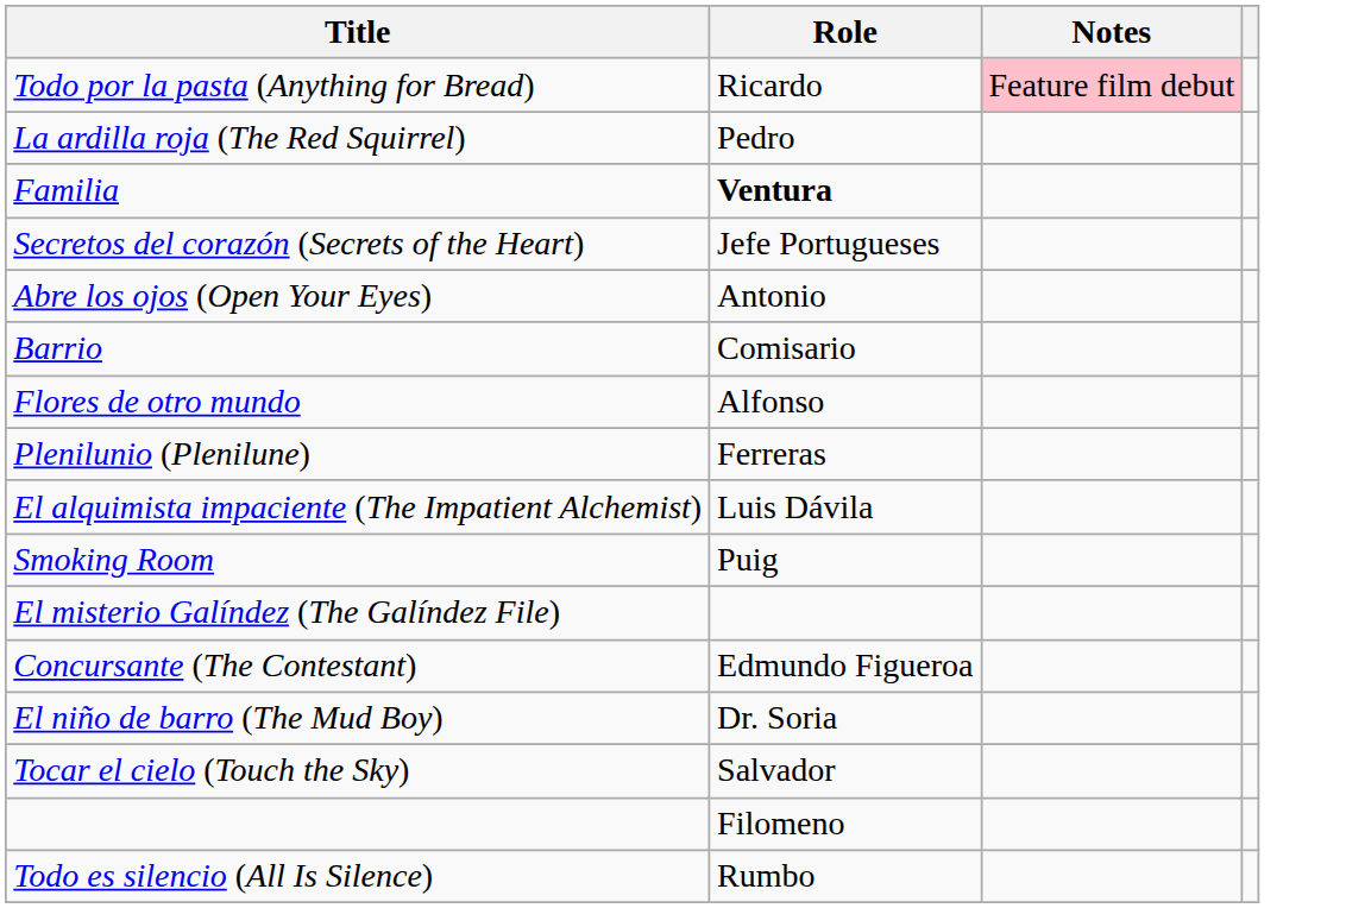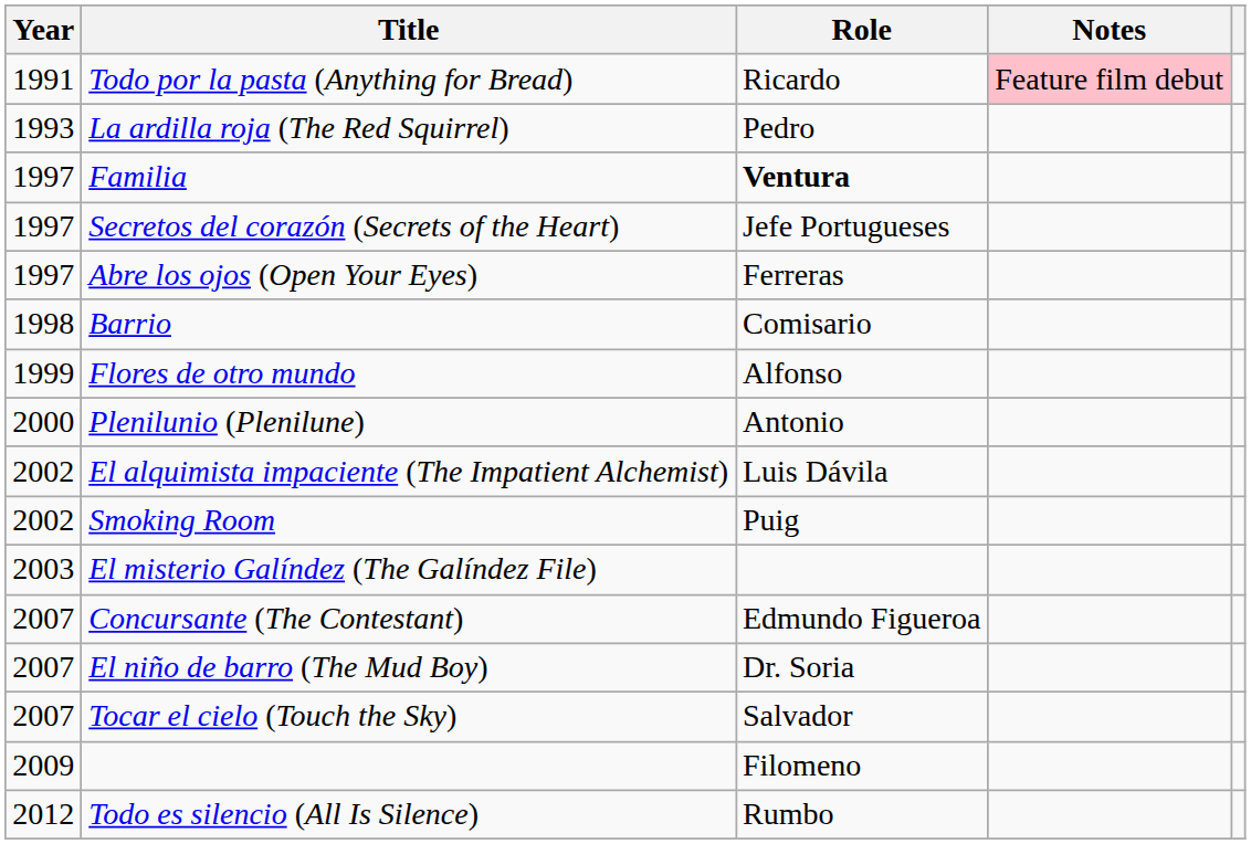 <table class="wikitable sortable">
 <tr>
+<th>Year</th>
 <th>Title</th>
 <th>Role</th>
 <th class="unsortable">Notes</th>
 <th></th>
 </tr>
 <tr>
+<td align = "center">1991</td>
 <td><em><a href='#'>Todo por la pasta</a></em> (<em>Anything for Bread</em>)</td>
 <td>Ricardo</td>
 <td style="background: pink;">Feature film debut</td>
 <td align = "center"></td>
 </tr>
 <tr>
+<td align = "center">1993</td>
 <td><em><a href='#'>La ardilla roja</a></em> (<em>The Red Squirrel</em>)</td>
 <td>Pedro</td>
 <td></td>
 <td align = "center"></td>
 </tr>
 <tr>
+<td align = "center">1997</td>
 <td><em><a href='#'>Familia</a></em></td>
 <td><strong>Ventura</strong></td>
 <td></td>
 <td align = "center"></td>
 </tr>
 <tr>
+<td align = "center">1997</td>
 <td><em><a href='#'>Secretos del corazón</a></em> (<em>Secrets of the Heart</em>)</td>
 <td>Jefe Portugueses</td>
 <td></td>
 <td align = "center"></td>
 </tr>
 <tr>
+<td align = "center">1997</td>
 <td><em><a href='#'>Abre los ojos</a></em> (<em>Open Your Eyes</em>)</td>
-<td>Antonio</td>
+<td>Ferreras</td>
 <td></td>
 <td align = "center"></td>
 </tr>
 <tr>
+<td align = "center">1998</td>
 <td><em><a href='#'>Barrio</a></em></td>
 <td>Comisario</td>
 <td></td>
 <td align = "center"></td>
 </tr>
 <tr>
+<td align = "center">1999</td>
 <td><em><a href='#'>Flores de otro mundo</a></em></td>
 <td>Alfonso</td>
 <td></td>
 <td align = "center"></td>
 </tr>
 <tr>
+<td align = "center">2000</td>
 <td><em><a href='#'>Plenilunio</a></em> (<em>Plenilune</em>)</td>
-<td>Ferreras</td>
+<td>Antonio</td>
 <td></td>
 <td align = "center"></td>
 </tr>
 <tr>
+<td align = "center">2002</td>
 <td><em><a href='#'>El alquimista impaciente</a></em> (<em>The Impatient Alchemist</em>)</td>
 <td>Luis Dávila</td>
 <td></td>
 <td align = "center"></td>
 </tr>
 <tr>
+<td align = "center">2002</td>
 <td><em><a href='#'>Smoking Room</a></em></td>
 <td>Puig</td>
 <td></td>
 <td align = "center"></td>
 </tr>
 <tr>
+<td align = "center">2003</td>
 <td><em><a href='#'>El misterio Galíndez</a></em> (<em>The Galíndez File</em>)</td>
 <td></td>
 <td></td>
 <td align = "center"></td>
 </tr>
 <tr>
+<td align = "center">2007</td>
 <td><em><a href='#'>Concursante</a></em> (<em>The Contestant</em>)</td>
 <td>Edmundo Figueroa</td>
 <td></td>
 <td align = "center"></td>
 </tr>
 <tr>
+<td align = "center">2007</td>
 <td><em><a href='#'>El niño de barro</a></em> (<em>The Mud Boy</em>)</td>
 <td>Dr. Soria</td>
 <td></td>
 <td align = "center"></td>
 </tr>
 <tr>
+<td align = "center">2007</td>
 <td><em><a href='#'>Tocar el cielo</a></em> (<em>Touch the Sky</em>)</td>
 <td>Salvador</td>
 <td></td>
 <td align = "center"></td>
 </tr>
 <tr>
+<td align = "center">2009</td>
 <td><em></em></td>
 <td>Filomeno</td>
 <td></td>
 <td align = "center"></td>
 </tr>
 <tr>
+<td align = "center">2012</td>
 <td><em><a href='#'>Todo es silencio</a></em> (<em>All Is Silence</em>)</td>
 <td>Rumbo</td>
 <td></td>
 <td align = "center"></td>
 </tr>
 </table>
